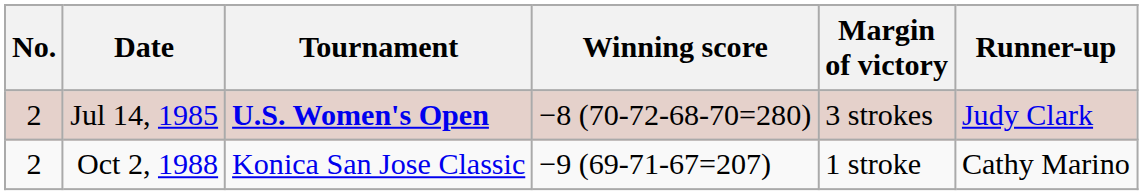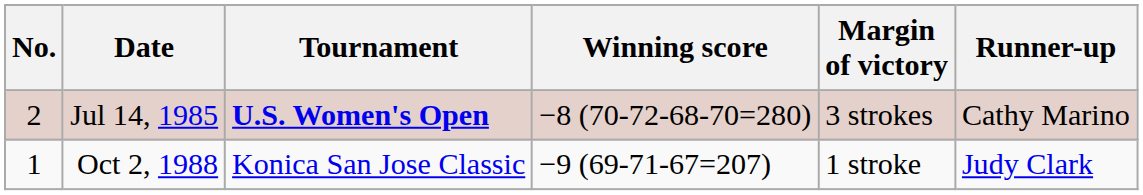 <table class="wikitable" style="font-size:95%;">
 <tr>
 <th>No.</th>
 <th>Date</th>
 <th>Tournament</th>
 <th>Winning score</th>
 <th>Margin <br>of victory</th>
 <th>Runner-up</th>
 </tr>
 <tr style="background:#e5d1cb;">
 <td align=center>2</td>
 <td align=right>Jul 14, <a href='#'>1985</a></td>
 <td><strong><a href='#'>U.S. Women's Open</a></strong></td>
 <td>−8 (70-72-68-70=280)</td>
 <td>3 strokes</td>
-<td> <a href='#'>Judy Clark</a></td>
+<td> Cathy Marino</td>
 </tr>
 <tr>
-<td align=center>2</td>
+<td align=center>1</td>
 <td align=right>Oct 2, <a href='#'>1988</a></td>
 <td><a href='#'>Konica San Jose Classic</a></td>
 <td>−9 (69-71-67=207)</td>
 <td>1 stroke</td>
-<td> Cathy Marino</td>
+<td> <a href='#'>Judy Clark</a></td>
 </tr>
 </table>
